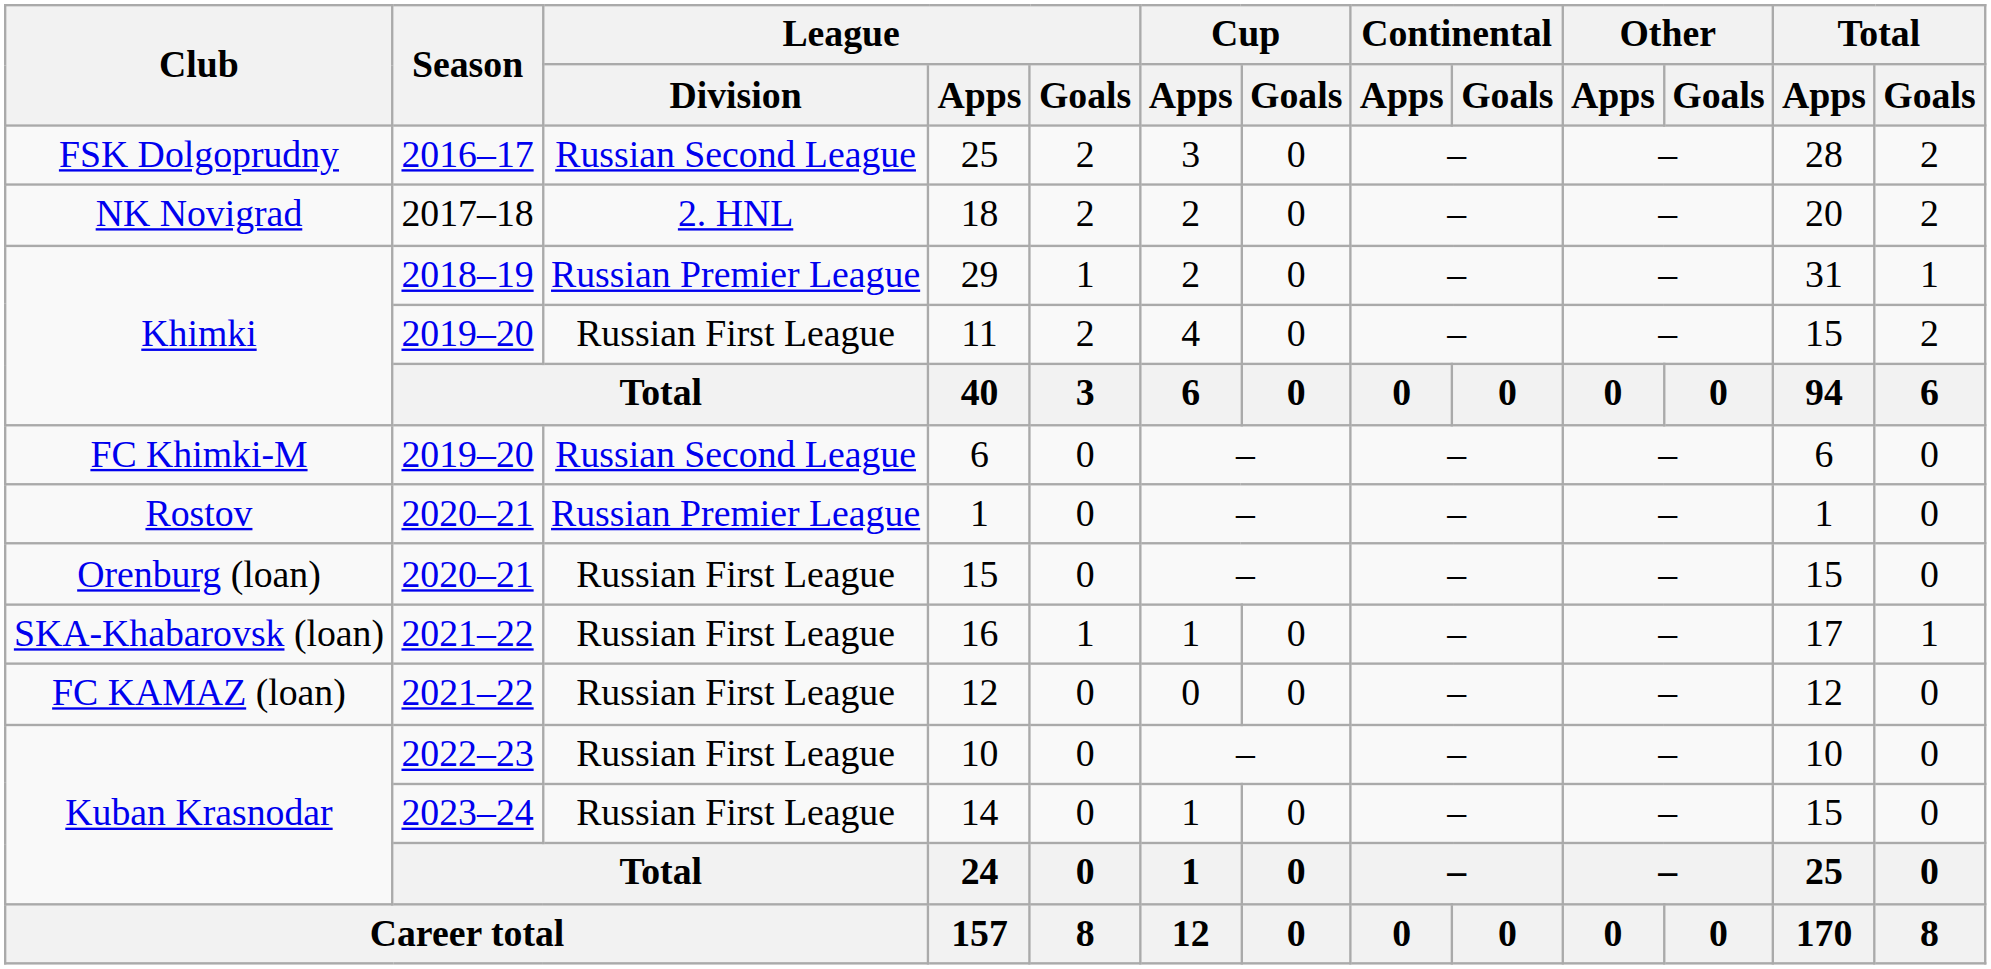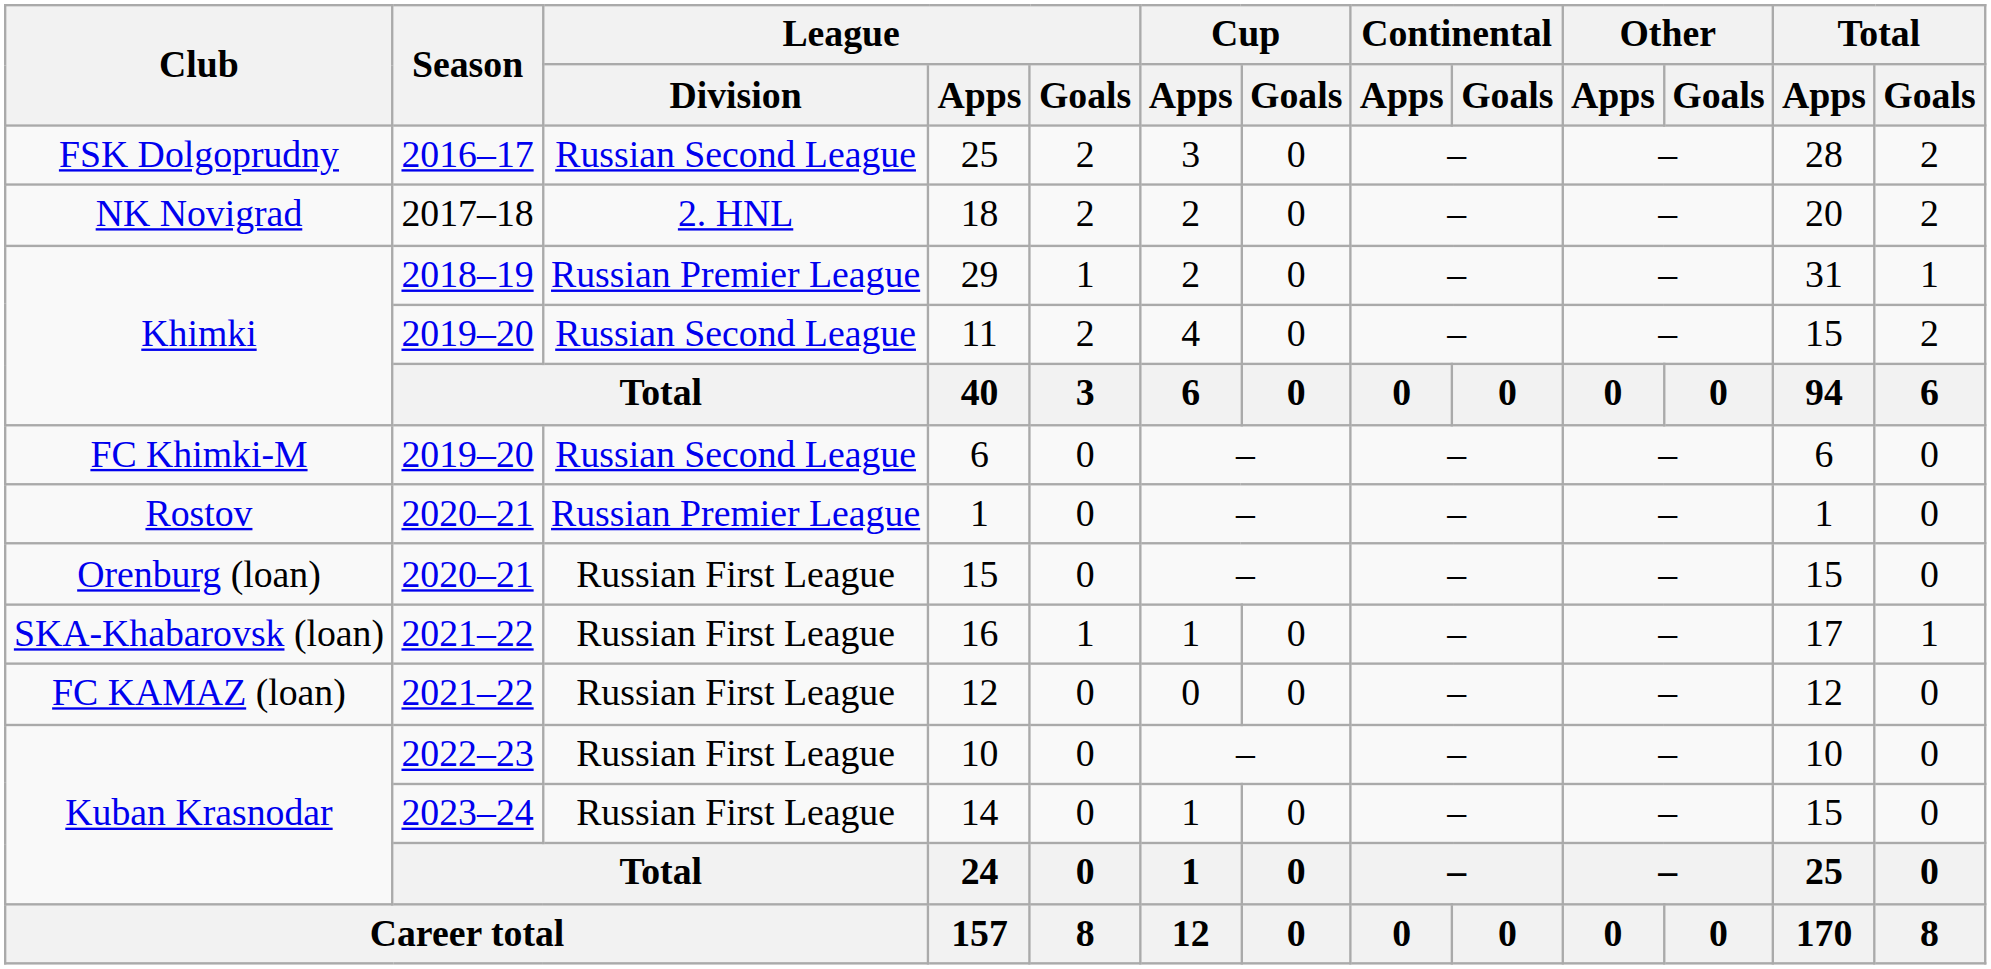 <table class="wikitable" style="text-align: center;">
 <tr>
 <th rowspan=2>Club</th>
 <th rowspan=2>Season</th>
 <th colspan=3>League</th>
 <th colspan=2>Cup</th>
 <th colspan=2>Continental</th>
 <th colspan=2>Other</th>
 <th colspan=2>Total</th>
 </tr>
 <tr>
 <th>Division</th>
 <th>Apps</th>
 <th>Goals</th>
 <th>Apps</th>
 <th>Goals</th>
 <th>Apps</th>
 <th>Goals</th>
 <th>Apps</th>
 <th>Goals</th>
 <th>Apps</th>
 <th>Goals</th>
 </tr>
 <tr>
 <td><a href='#'>FSK Dolgoprudny</a></td>
 <td><a href='#'>2016–17</a></td>
 <td><a href='#'>Russian Second League</a></td>
 <td>25</td>
 <td>2</td>
 <td>3</td>
 <td>0</td>
 <td colspan="2">–</td>
 <td colspan="2">–</td>
 <td>28</td>
 <td>2</td>
 </tr>
 <tr>
 <td><a href='#'>NK Novigrad</a></td>
 <td>2017–18</td>
 <td><a href='#'>2. HNL</a></td>
 <td>18</td>
 <td>2</td>
 <td>2</td>
 <td>0</td>
 <td colspan="2">–</td>
 <td colspan="2">–</td>
 <td>20</td>
 <td>2</td>
 </tr>
 <tr>
 <td rowspan="3"><a href='#'>Khimki</a></td>
 <td><a href='#'>2018–19</a></td>
 <td><a href='#'>Russian Premier League</a></td>
 <td>29</td>
 <td>1</td>
 <td>2</td>
 <td>0</td>
 <td colspan="2">–</td>
 <td colspan="2">–</td>
 <td>31</td>
 <td>1</td>
 </tr>
 <tr>
 <td><a href='#'>2019–20</a></td>
-<td>Russian First League</td>
+<td><a href='#'>Russian Second League</a></td>
 <td>11</td>
 <td>2</td>
 <td>4</td>
 <td>0</td>
 <td colspan="2">–</td>
 <td colspan="2">–</td>
 <td>15</td>
 <td>2</td>
 </tr>
 <tr>
 <th colspan=2>Total</th>
 <th>40</th>
 <th>3</th>
 <th>6</th>
 <th>0</th>
 <th>0</th>
 <th>0</th>
 <th>0</th>
 <th>0</th>
 <th>94</th>
 <th>6</th>
 </tr>
 <tr>
 <td><a href='#'>FC Khimki-M</a></td>
 <td><a href='#'>2019–20</a></td>
 <td><a href='#'>Russian Second League</a></td>
 <td>6</td>
 <td>0</td>
 <td colspan="2">–</td>
 <td colspan="2">–</td>
 <td colspan="2">–</td>
 <td>6</td>
 <td>0</td>
 </tr>
 <tr>
 <td><a href='#'>Rostov</a></td>
 <td><a href='#'>2020–21</a></td>
 <td><a href='#'>Russian Premier League</a></td>
 <td>1</td>
 <td>0</td>
 <td colspan="2">–</td>
 <td colspan="2">–</td>
 <td colspan="2">–</td>
 <td>1</td>
 <td>0</td>
 </tr>
 <tr>
 <td><a href='#'>Orenburg</a> (loan)</td>
 <td><a href='#'>2020–21</a></td>
 <td>Russian First League</td>
 <td>15</td>
 <td>0</td>
 <td colspan="2">–</td>
 <td colspan="2">–</td>
 <td colspan="2">–</td>
 <td>15</td>
 <td>0</td>
 </tr>
 <tr>
 <td><a href='#'>SKA-Khabarovsk</a> (loan)</td>
 <td><a href='#'>2021–22</a></td>
 <td>Russian First League</td>
 <td>16</td>
 <td>1</td>
 <td>1</td>
 <td>0</td>
 <td colspan="2">–</td>
 <td colspan="2">–</td>
 <td>17</td>
 <td>1</td>
 </tr>
 <tr>
 <td><a href='#'>FC KAMAZ</a> (loan)</td>
 <td><a href='#'>2021–22</a></td>
 <td>Russian First League</td>
 <td>12</td>
 <td>0</td>
 <td>0</td>
 <td>0</td>
 <td colspan="2">–</td>
 <td colspan="2">–</td>
 <td>12</td>
 <td>0</td>
 </tr>
 <tr>
 <td rowspan="3"><a href='#'>Kuban Krasnodar</a></td>
 <td><a href='#'>2022–23</a></td>
 <td>Russian First League</td>
 <td>10</td>
 <td>0</td>
 <td colspan="2">–</td>
 <td colspan="2">–</td>
 <td colspan="2">–</td>
 <td>10</td>
 <td>0</td>
 </tr>
 <tr>
 <td><a href='#'>2023–24</a></td>
 <td>Russian First League</td>
 <td>14</td>
 <td>0</td>
 <td>1</td>
 <td>0</td>
 <td colspan="2">–</td>
 <td colspan="2">–</td>
 <td>15</td>
 <td>0</td>
 </tr>
 <tr>
 <th colspan=2>Total</th>
 <th>24</th>
 <th>0</th>
 <th>1</th>
 <th>0</th>
 <th colspan="2">–</th>
 <th colspan="2">–</th>
 <th>25</th>
 <th>0</th>
 </tr>
 <tr>
 <th colspan=3>Career total</th>
 <th>157</th>
 <th>8</th>
 <th>12</th>
 <th>0</th>
 <th>0</th>
 <th>0</th>
 <th>0</th>
 <th>0</th>
 <th>170</th>
 <th>8</th>
 </tr>
 </table>
